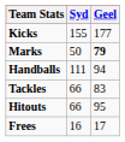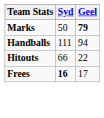 <table class="wikitable" style="margin:1em auto;">
 <tr bgcolor="#FF0033">
 <th>Team Stats</th>
 <th><a href='#'>Syd</a></th>
 <th><a href='#'>Geel</a></th>
-</tr>
-<tr>
-<td><strong>Kicks</strong></td>
-<td>155</td>
-<td>177</td>
 </tr>
 <tr>
 <td><strong>Marks</strong></td>
 <td>50</td>
 <td><strong>79</strong></td>
 </tr>
 <tr>
 <td><strong>Handballs</strong></td>
 <td>111</td>
 <td>94</td>
 </tr>
 <tr>
-<td><strong>Tackles</strong></td>
-<td>66</td>
-<td>83</td>
-</tr>
-<tr>
 <td><strong>Hitouts</strong></td>
 <td>66</td>
-<td>95</td>
+<td>22</td>
 </tr>
 <tr>
 <td><strong>Frees</strong></td>
-<td>16</td>
+<td><strong>16</strong></td>
 <td>17</td>
 </tr>
 </table>
